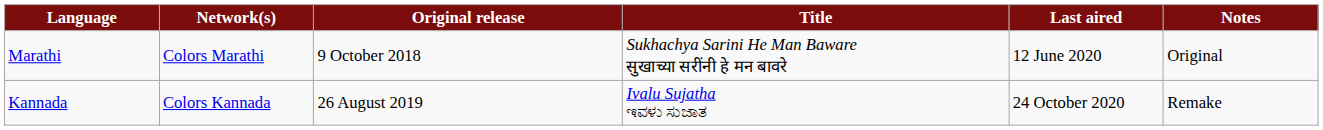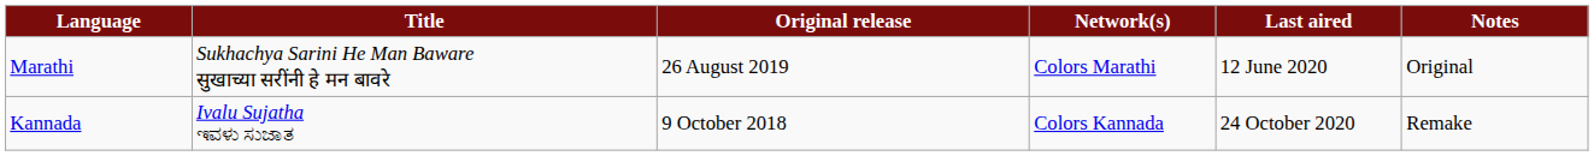 <table class="wikitable" style="width: 100%; margin-right: 0;">
 <tr style="color:white">
 <th style="background:#7b0c0c; width:10%;">Language</th>
+<th style="background:#7b0c0c; width:25%;">Title</th>
+<th style="background:#7b0c0c; width:20%;">Original release</th>
 <th style="background:#7b0c0c; width:10%;">Network(s)</th>
-<th style="background:#7b0c0c; width:20%;">Original release</th>
-<th style="background:#7b0c0c; width:25%;">Title</th>
 <th style="background:#7b0c0c; width:10%;">Last aired</th>
 <th style="background:#7b0c0c; width:10%;">Notes</th>
 </tr>
 <tr>
 <td><a href='#'>Marathi</a></td>
+<td><em>Sukhachya Sarini He Man Baware</em> <br> सुखाच्या सरींनी हे मन बावरे</td>
+<td>26 August 2019</td>
 <td><a href='#'>Colors Marathi</a></td>
-<td>9 October 2018</td>
-<td><em>Sukhachya Sarini He Man Baware</em> <br> सुखाच्या सरींनी हे मन बावरे</td>
 <td>12 June 2020</td>
 <td>Original</td>
 </tr>
 <tr>
 <td><a href='#'>Kannada</a></td>
+<td><em><a href='#'>Ivalu Sujatha</a></em> <br> ಇವಳು ಸುಜಾತ</td>
+<td>9 October 2018</td>
 <td><a href='#'>Colors Kannada</a></td>
-<td>26 August 2019</td>
-<td><em><a href='#'>Ivalu Sujatha</a></em> <br> ಇವಳು ಸುಜಾತ</td>
 <td>24 October 2020</td>
 <td>Remake</td>
 </tr>
 </table>
